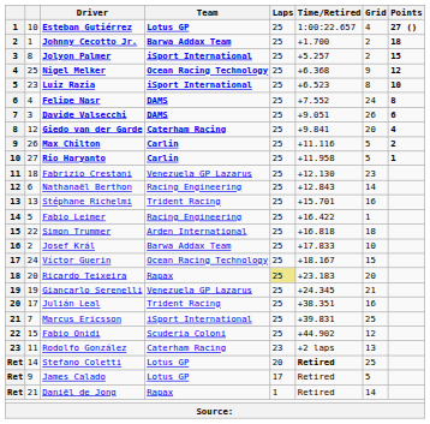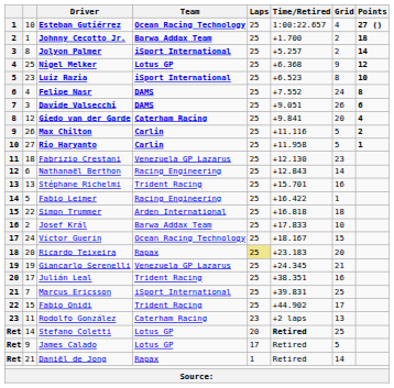 <table class="wikitable" style="font-size:85%">
 <tr>
 <th></th>
 <th></th>
 <th>Driver</th>
 <th>Team</th>
 <th>Laps</th>
 <th>Time/Retired</th>
 <th>Grid</th>
 <th>Points</th>
 </tr>
 <tr>
 <th>1</th>
 <td>10</td>
 <td> <strong><a href='#'>Esteban Gutiérrez</a></strong></td>
-<td><strong><a href='#'>Lotus GP</a></strong></td>
+<td><strong><a href='#'>Ocean Racing Technology</a></strong></td>
 <td>25</td>
 <td>1:00:22.657</td>
 <td>4</td>
 <td><strong>27 ()</strong></td>
 </tr>
 <tr>
 <th>2</th>
 <td>1</td>
 <td> <strong><a href='#'>Johnny Cecotto Jr.</a></strong></td>
 <td><strong><a href='#'>Barwa Addax Team</a></strong></td>
 <td>25</td>
 <td>+1.700</td>
 <td>2</td>
 <td><strong>18</strong></td>
 </tr>
 <tr>
 <th>3</th>
 <td>8</td>
 <td> <strong><a href='#'>Jolyon Palmer</a></strong></td>
 <td><strong><a href='#'>iSport International</a></strong></td>
 <td>25</td>
 <td>+5.257</td>
 <td>2</td>
-<td><strong>15</strong></td>
+<td><strong>14</strong></td>
 </tr>
 <tr>
 <th>4</th>
 <td>25</td>
 <td> <strong><a href='#'>Nigel Melker</a></strong></td>
-<td><strong><a href='#'>Ocean Racing Technology</a></strong></td>
+<td><strong><a href='#'>Lotus GP</a></strong></td>
 <td>25</td>
 <td>+6.368</td>
 <td>9</td>
 <td><strong>12</strong></td>
 </tr>
 <tr>
 <th>5</th>
 <td>23</td>
 <td> <strong><a href='#'>Luiz Razia</a></strong></td>
 <td><strong><a href='#'>iSport International</a></strong></td>
 <td>25</td>
 <td>+6.523</td>
 <td>8</td>
 <td><strong>10</strong></td>
 </tr>
 <tr>
 <th>6</th>
 <td>4</td>
 <td> <strong><a href='#'>Felipe Nasr</a></strong></td>
 <td><strong><a href='#'>DAMS</a></strong></td>
 <td>25</td>
 <td>+7.552</td>
 <td>24</td>
 <td><strong>8</strong></td>
 </tr>
 <tr>
 <th>7</th>
 <td>3</td>
 <td> <strong><a href='#'>Davide Valsecchi</a></strong></td>
 <td><strong><a href='#'>DAMS</a></strong></td>
 <td>25</td>
 <td>+9.051</td>
 <td>26</td>
 <td><strong>6</strong></td>
 </tr>
 <tr>
 <th>8</th>
 <td>12</td>
 <td> <strong><a href='#'>Giedo van der Garde</a></strong></td>
 <td><strong><a href='#'>Caterham Racing</a></strong></td>
 <td>25</td>
 <td>+9.841</td>
 <td>20</td>
 <td><strong>4</strong></td>
 </tr>
 <tr>
 <th>9</th>
 <td>26</td>
 <td> <strong><a href='#'>Max Chilton</a></strong></td>
 <td><strong><a href='#'>Carlin</a></strong></td>
 <td>25</td>
 <td>+11.116</td>
 <td>5</td>
 <td><strong>2</strong></td>
 </tr>
 <tr>
 <th>10</th>
 <td>27</td>
 <td> <strong><a href='#'>Rio Haryanto</a></strong></td>
 <td><strong><a href='#'>Carlin</a></strong></td>
 <td>25</td>
 <td>+11.958</td>
 <td>5</td>
 <td><strong>1</strong></td>
 </tr>
 <tr>
 <th>11</th>
 <td>18</td>
 <td> <a href='#'>Fabrizio Crestani</a></td>
 <td><a href='#'>Venezuela GP Lazarus</a></td>
 <td>25</td>
 <td>+12.130</td>
 <td>23</td>
 <td></td>
 </tr>
 <tr>
 <th>12</th>
 <td>6</td>
 <td> <a href='#'>Nathanaël Berthon</a></td>
 <td><a href='#'>Racing Engineering</a></td>
 <td>25</td>
 <td>+12.843</td>
 <td>14</td>
 <td></td>
 </tr>
 <tr>
 <th>13</th>
 <td>13</td>
 <td> <a href='#'>Stéphane Richelmi</a></td>
 <td><a href='#'>Trident Racing</a></td>
 <td>25</td>
 <td>+15.701</td>
 <td>16</td>
 <td></td>
 </tr>
 <tr>
 <th>14</th>
 <td>5</td>
 <td> <a href='#'>Fabio Leimer</a></td>
 <td><a href='#'>Racing Engineering</a></td>
 <td>25</td>
 <td>+16.422</td>
 <td>1</td>
 <td><strong></strong></td>
 </tr>
 <tr>
 <th>15</th>
 <td>22</td>
 <td> <a href='#'>Simon Trummer</a></td>
 <td><a href='#'>Arden International</a></td>
 <td>25</td>
 <td>+16.818</td>
 <td>18</td>
 <td></td>
 </tr>
 <tr>
 <th>16</th>
 <td>2</td>
 <td> <a href='#'>Josef Král</a></td>
 <td><a href='#'>Barwa Addax Team</a></td>
 <td>25</td>
 <td>+17.833</td>
 <td>10</td>
 <td></td>
 </tr>
 <tr>
 <th>17</th>
 <td>24</td>
 <td> <a href='#'>Víctor Guerin</a></td>
 <td><a href='#'>Ocean Racing Technology</a></td>
 <td>25</td>
 <td>+18.167</td>
 <td>15</td>
 <td></td>
 </tr>
 <tr>
 <th>18</th>
 <td>20</td>
 <td> <a href='#'>Ricardo Teixeira</a></td>
 <td><a href='#'>Rapax</a></td>
 <td style="background: khaki;">25</td>
 <td>+23.183</td>
 <td>20</td>
 <td></td>
 </tr>
 <tr>
 <th>19</th>
 <td>19</td>
 <td> <a href='#'>Giancarlo Serenelli</a></td>
 <td><a href='#'>Venezuela GP Lazarus</a></td>
 <td>25</td>
 <td>+24.345</td>
 <td>21</td>
 <td></td>
 </tr>
 <tr>
 <th>20</th>
 <td>17</td>
 <td> <a href='#'>Julián Leal</a></td>
 <td><a href='#'>Trident Racing</a></td>
 <td>25</td>
 <td>+38.351</td>
 <td>16</td>
 <td></td>
 </tr>
 <tr>
 <th>21</th>
 <td>7</td>
 <td> <a href='#'>Marcus Ericsson</a></td>
 <td><a href='#'>iSport International</a></td>
 <td>25</td>
 <td>+39.831</td>
 <td>25</td>
 <td></td>
 </tr>
 <tr>
 <th>22</th>
 <td>15</td>
 <td> <a href='#'>Fabio Onidi</a></td>
-<td><a href='#'>Scuderia Coloni</a></td>
+<td><a href='#'>Trident Racing</a></td>
 <td>25</td>
 <td>+44.902</td>
-<td>12</td>
+<td>17</td>
 <td></td>
 </tr>
 <tr>
 <th>23</th>
 <td>11</td>
 <td> <a href='#'>Rodolfo González</a></td>
 <td><a href='#'>Caterham Racing</a></td>
 <td>23</td>
 <td>+2 laps</td>
 <td>13</td>
 <td></td>
 </tr>
 <tr>
 <th>Ret</th>
 <td>14</td>
 <td> <a href='#'>Stefano Coletti</a></td>
 <td><a href='#'>Lotus GP</a></td>
 <td>20</td>
 <td><strong>Retired</strong></td>
 <td>25</td>
 <td></td>
 </tr>
 <tr>
 <th>Ret</th>
 <td>9</td>
 <td> <a href='#'>James Calado</a></td>
 <td><a href='#'>Lotus GP</a></td>
 <td>17</td>
 <td>Retired</td>
 <td>5</td>
 <td></td>
 </tr>
 <tr>
 <th>Ret</th>
 <td>21</td>
 <td> <a href='#'>Daniël de Jong</a></td>
 <td><a href='#'>Rapax</a></td>
 <td>1</td>
 <td>Retired</td>
 <td>14</td>
 <td></td>
 </tr>
 <tr>
 <td colspan=8></td>
 </tr>
 <tr>
 <th colspan=8>Source:</th>
 </tr>
 </table>
